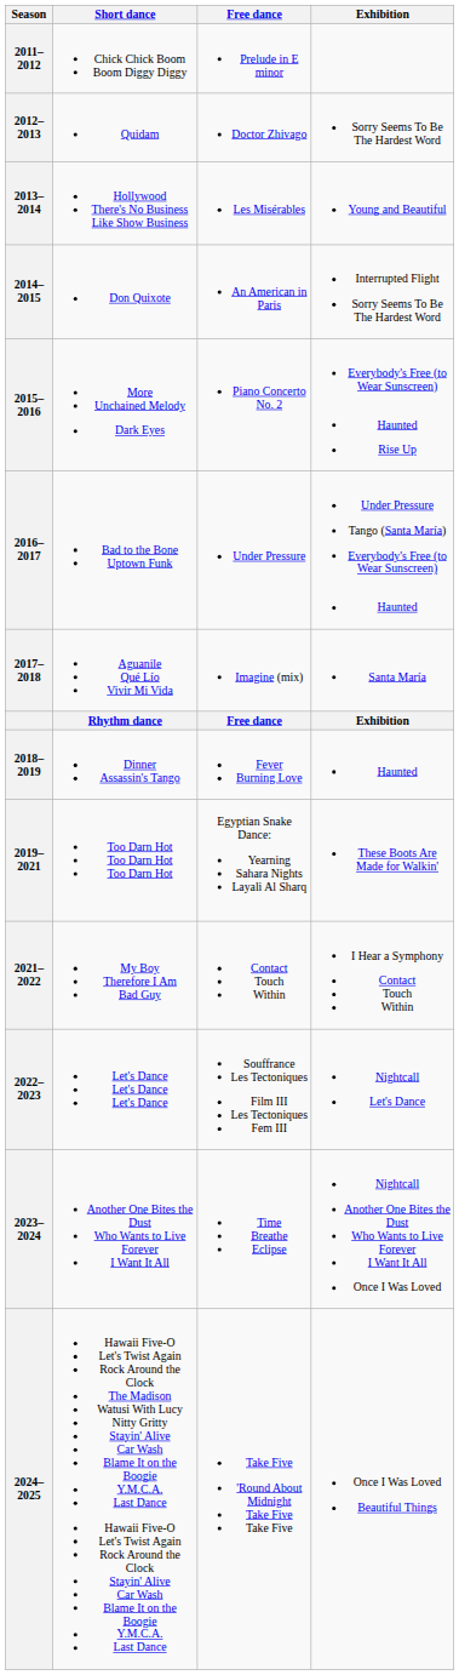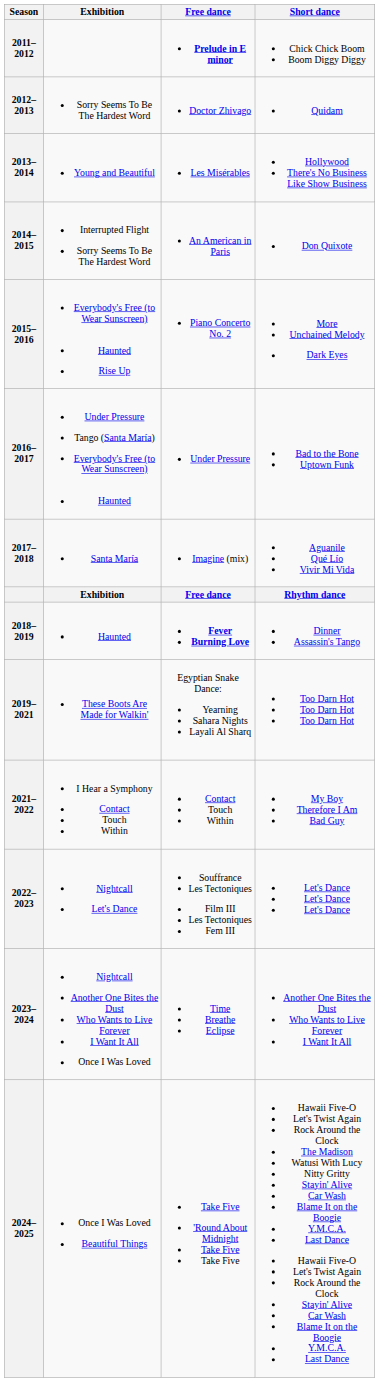 <table class="wikitable" style="text-align:center">
 <tr>
 <th>Season</th>
+<th>Exhibition</th>
+<th><a href='#'>Free dance</a></th>
 <th><a href='#'>Short dance</a></th>
-<th><a href='#'>Free dance</a></th>
-<th>Exhibition</th>
 </tr>
 <tr>
 <th>2011–2012 <br> </th>
+<td></td>
+<td><strong><br><ul><li><a href='#'>Prelude in E minor</a> <br></li></ul></strong></td>
 <td><br><ul><li> Chick Chick Boom</li><li> Boom Diggy Diggy</li></ul></td>
-<td><br><ul><li><a href='#'>Prelude in E minor</a> <br></li></ul></td>
-<td></td>
 </tr>
 <tr>
 <th>2012–2013 <br> </th>
+<td><br><ul><li>Sorry Seems To Be The Hardest Word <br></li></ul></td>
+<td><br><ul><li><a href='#'>Doctor Zhivago</a> <br></li></ul></td>
 <td><br><ul><li> <a href='#'>Quidam</a> <br></li></ul></td>
-<td><br><ul><li><a href='#'>Doctor Zhivago</a> <br></li></ul></td>
-<td><br><ul><li>Sorry Seems To Be The Hardest Word <br></li></ul></td>
 </tr>
 <tr>
 <th>2013–2014 <br> </th>
+<td><br><ul><li><a href='#'>Young and Beautiful</a> <br></li></ul></td>
+<td><br><ul><li><a href='#'>Les Misérables</a> <br></li></ul></td>
 <td><br><ul><li> <a href='#'>Hollywood</a> <br></li><li> <a href='#'>There's No Business Like Show Business</a> <br></li></ul></td>
-<td><br><ul><li><a href='#'>Les Misérables</a> <br></li></ul></td>
-<td><br><ul><li><a href='#'>Young and Beautiful</a> <br></li></ul></td>
 </tr>
 <tr>
 <th>2014–2015 <br> </th>
+<td><br><ul><li>Interrupted Flight <br></li></ul><ul><li>Sorry Seems To Be The Hardest Word <br></li></ul></td>
+<td><br><ul><li><a href='#'>An American in Paris</a> <br></li></ul></td>
 <td><br><ul><li><a href='#'>Don Quixote</a> <br></li></ul></td>
-<td><br><ul><li><a href='#'>An American in Paris</a> <br></li></ul></td>
-<td><br><ul><li>Interrupted Flight <br></li></ul><ul><li>Sorry Seems To Be The Hardest Word <br></li></ul></td>
 </tr>
 <tr>
 <th>2015–2016 <br></th>
+<td><br><ul><li><a href='#'>Everybody's Free (to Wear Sunscreen)</a> <br> <br> </li></ul><ul><li><a href='#'>Haunted</a> <br></li></ul><ul><li><a href='#'>Rise Up</a> <br></li></ul></td>
+<td><br><ul><li><a href='#'>Piano Concerto No. 2</a> <br><br><br></li></ul></td>
 <td><br><ul><li> <a href='#'>More</a> <br></li><li> <a href='#'>Unchained Melody</a> <br></li></ul><ul><li> <a href='#'>Dark Eyes</a> <br></li></ul></td>
-<td><br><ul><li><a href='#'>Piano Concerto No. 2</a> <br><br><br></li></ul></td>
-<td><br><ul><li><a href='#'>Everybody's Free (to Wear Sunscreen)</a> <br> <br> </li></ul><ul><li><a href='#'>Haunted</a> <br></li></ul><ul><li><a href='#'>Rise Up</a> <br></li></ul></td>
 </tr>
 <tr>
 <th>2016–2017 <br> </th>
+<td><br><ul><li><a href='#'>Under Pressure</a> <br></li></ul><ul><li>Tango (<a href='#'>Santa María</a>) <br></li></ul><ul><li><a href='#'>Everybody's Free (to Wear Sunscreen)</a><br> <br> </li></ul><ul><li><a href='#'>Haunted</a> <br></li></ul></td>
+<td><br><ul><li><a href='#'>Under Pressure</a> <br></li></ul></td>
 <td><br><ul><li> <a href='#'>Bad to the Bone</a> <br> </li><li> <a href='#'>Uptown Funk</a> <br> </li></ul></td>
-<td><br><ul><li><a href='#'>Under Pressure</a> <br></li></ul></td>
-<td><br><ul><li><a href='#'>Under Pressure</a> <br></li></ul><ul><li>Tango (<a href='#'>Santa María</a>) <br></li></ul><ul><li><a href='#'>Everybody's Free (to Wear Sunscreen)</a><br> <br> </li></ul><ul><li><a href='#'>Haunted</a> <br></li></ul></td>
 </tr>
 <tr>
 <th>2017–2018 <br></th>
+<td><br><ul><li><a href='#'>Santa María</a> <br></li></ul></td>
+<td><br><ul><li><a href='#'>Imagine</a> (mix) <br></li></ul></td>
 <td><br><ul><li> <a href='#'>Aguanile</a></li><li> <a href='#'>Qué Lío</a></li><li> <a href='#'>Vivir Mi Vida</a> <br></li></ul></td>
-<td><br><ul><li><a href='#'>Imagine</a> (mix) <br></li></ul></td>
-<td><br><ul><li><a href='#'>Santa María</a> <br></li></ul></td>
 </tr>
 <tr>
 <th></th>
+<th>Exhibition</th>
+<th><a href='#'>Free dance</a></th>
 <th><a href='#'>Rhythm dance</a></th>
-<th><a href='#'>Free dance</a></th>
-<th>Exhibition</th>
 </tr>
 <tr>
 <th>2018–2019 <br> </th>
+<td><br><ul><li><a href='#'>Haunted</a> <br> </li></ul></td>
+<td><strong><br><ul><li><a href='#'>Fever</a> <br></li><li><a href='#'>Burning Love</a> <br></li></ul></strong></td>
 <td><br><ul><li> <a href='#'>Dinner</a></li><li> <a href='#'>Assassin's Tango</a> <br></li></ul></td>
-<td><br><ul><li><a href='#'>Fever</a> <br></li><li><a href='#'>Burning Love</a> <br></li></ul></td>
-<td><br><ul><li><a href='#'>Haunted</a> <br> </li></ul></td>
 </tr>
 <tr>
 <th>2019–2021 <br> </th>
+<td><br><ul><li><a href='#'>These Boots Are Made for Walkin'</a> <br>  <br> </li></ul></td>
+<td><br>Egyptian Snake Dance:<ul><li>Yearning <br></li><li>Sahara Nights <br></li><li>Layali Al Sharq <br> <br></li></ul></td>
 <td><br><ul><li> <a href='#'>Too Darn Hot</a></li><li> <a href='#'>Too Darn Hot</a></li><li> <a href='#'>Too Darn Hot</a> <br> <br></li></ul></td>
-<td><br>Egyptian Snake Dance:<ul><li>Yearning <br></li><li>Sahara Nights <br></li><li>Layali Al Sharq <br> <br></li></ul></td>
-<td><br><ul><li><a href='#'>These Boots Are Made for Walkin'</a> <br>  <br> </li></ul></td>
 </tr>
 <tr>
 <th>2021–2022 <br> </th>
+<td><br><ul><li>I Hear a Symphony <br></li></ul><ul><li><a href='#'>Contact</a></li><li>Touch</li><li>Within <br></li></ul></td>
+<td><br><ul><li><a href='#'>Contact</a></li><li>Touch</li><li>Within <br></li></ul></td>
 <td><br><ul><li> <a href='#'>My Boy</a></li><li><a href='#'>Therefore I Am</a></li><li> <a href='#'>Bad Guy</a> <br></li></ul></td>
-<td><br><ul><li><a href='#'>Contact</a></li><li>Touch</li><li>Within <br></li></ul></td>
-<td><br><ul><li>I Hear a Symphony <br></li></ul><ul><li><a href='#'>Contact</a></li><li>Touch</li><li>Within <br></li></ul></td>
 </tr>
 <tr>
 <th>2022–2023 <br> </th>
+<td><br><ul><li><a href='#'>Nightcall</a> <br></li></ul><ul><li><a href='#'>Let's Dance</a><br> <br></li></ul></td>
+<td><br><ul><li>Souffrance <br></li><li>Les Tectoniques <br></li></ul><ul><li>Film III</li><li>Les Tectoniques</li><li>Fem III <br></li></ul></td>
 <td><br><ul><li> <a href='#'>Let's Dance</a></li><li> <a href='#'>Let's Dance</a></li><li> <a href='#'>Let's Dance</a><br> <br></li></ul></td>
-<td><br><ul><li>Souffrance <br></li><li>Les Tectoniques <br></li></ul><ul><li>Film III</li><li>Les Tectoniques</li><li>Fem III <br></li></ul></td>
-<td><br><ul><li><a href='#'>Nightcall</a> <br></li></ul><ul><li><a href='#'>Let's Dance</a><br> <br></li></ul></td>
 </tr>
 <tr>
 <th>2023–2024 <br> </th>
+<td><br><ul><li><a href='#'>Nightcall</a> <br></li></ul><ul><li><a href='#'>Another One Bites the Dust</a></li><li><a href='#'>Who Wants to Live Forever</a></li><li><a href='#'>I Want It All</a><br></li></ul><ul><li>Once I Was Loved <br></li></ul></td>
+<td><br><ul><li><a href='#'>Time</a></li><li><a href='#'>Breathe</a></li><li><a href='#'>Eclipse</a><br></li></ul></td>
 <td><br><ul><li><a href='#'>Another One Bites the Dust</a></li><li><a href='#'>Who Wants to Live Forever</a></li><li><a href='#'>I Want It All</a><br></li></ul></td>
-<td><br><ul><li><a href='#'>Time</a></li><li><a href='#'>Breathe</a></li><li><a href='#'>Eclipse</a><br></li></ul></td>
-<td><br><ul><li><a href='#'>Nightcall</a> <br></li></ul><ul><li><a href='#'>Another One Bites the Dust</a></li><li><a href='#'>Who Wants to Live Forever</a></li><li><a href='#'>I Want It All</a><br></li></ul><ul><li>Once I Was Loved <br></li></ul></td>
 </tr>
 <tr>
 <th>2024–2025 <br> </th>
+<td><br><ul><li>Once I Was Loved <br> </li></ul><ul><li><a href='#'>Beautiful Things</a> <br> </li></ul></td>
+<td><br><ul><li><a href='#'>Take Five</a> <br> </li></ul><ul><li><a href='#'>'Round About Midnight</a> <br> </li><li><a href='#'>Take Five</a> <br> </li><li>Take Five <br> </li></ul></td>
 <td><br><ul><li>Hawaii Five-O</li><li>Let's Twist Again</li><li>Rock Around the Clock <br> </li><li><a href='#'>The Madison</a></li><li>Watusi With Lucy <br> </li><li>Nitty Gritty </li><li><a href='#'>Stayin' Alive</a> <br> </li><li><a href='#'>Car Wash</a> <br> </li><li><a href='#'>Blame It on the Boogie</a> <br> </li><li><a href='#'>Y.M.C.A.</a> <br> </li><li><a href='#'>Last Dance</a> <br> </li></ul><ul><li>Hawaii Five-O</li><li>Let's Twist Again</li><li>Rock Around the Clock <br> </li><li><a href='#'>Stayin' Alive</a> <br> </li><li><a href='#'>Car Wash</a> <br> </li><li><a href='#'>Blame It on the Boogie</a> <br> </li><li><a href='#'>Y.M.C.A.</a> <br> </li><li><a href='#'>Last Dance</a> <br> </li></ul></td>
-<td><br><ul><li><a href='#'>Take Five</a> <br> </li></ul><ul><li><a href='#'>'Round About Midnight</a> <br> </li><li><a href='#'>Take Five</a> <br> </li><li>Take Five <br> </li></ul></td>
-<td><br><ul><li>Once I Was Loved <br> </li></ul><ul><li><a href='#'>Beautiful Things</a> <br> </li></ul></td>
 </tr>
 </table>
